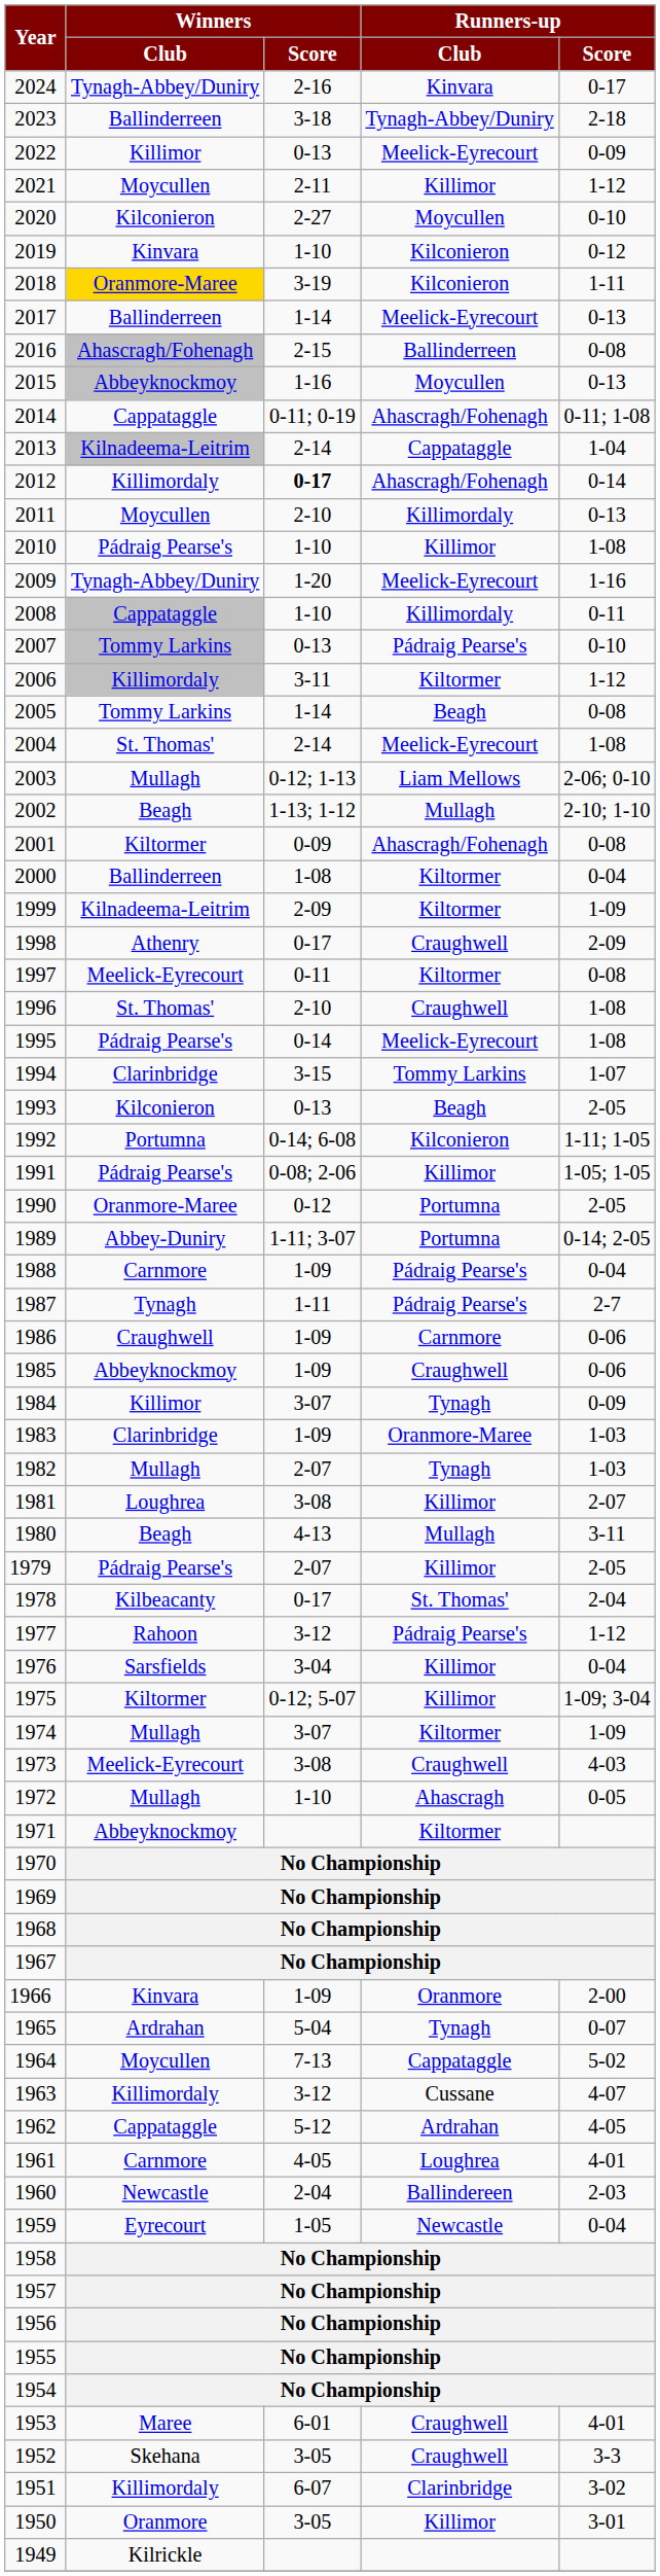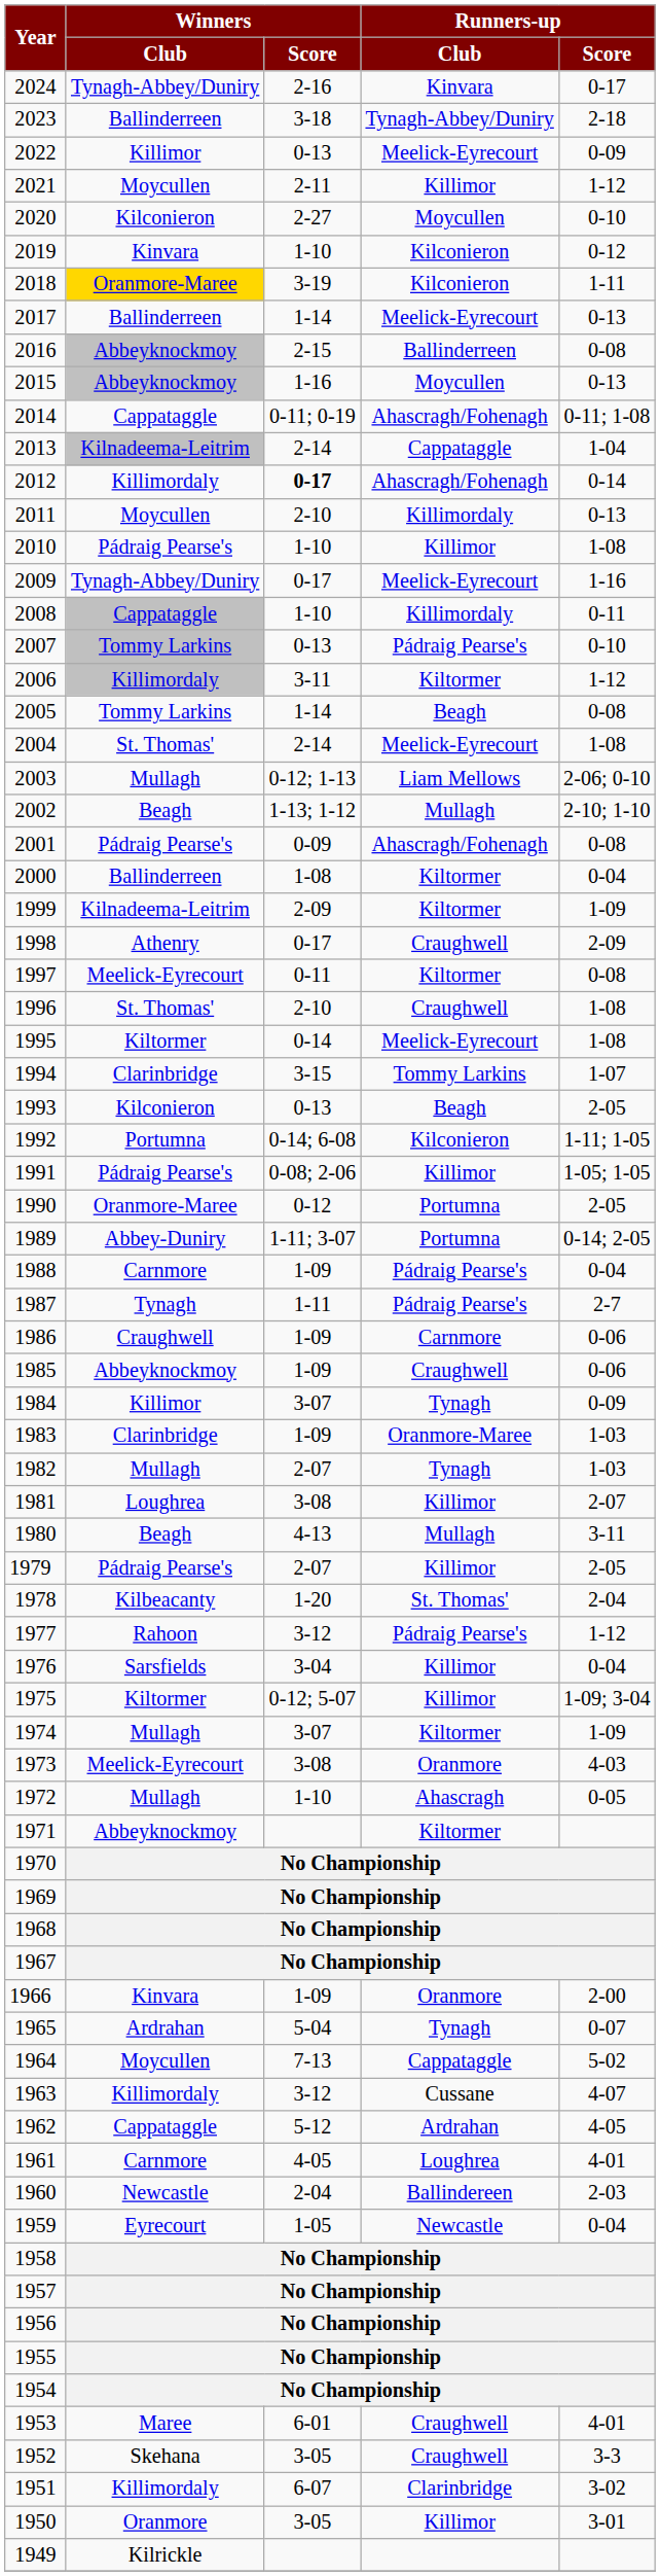 <table class="wikitable sortable" style="text-align:center;">
 <tr>
 <th rowspan="2" style="background:maroon;color:white">Year</th>
 <th colspan="2" style="background:maroon;color:white">Winners</th>
 <th colspan="2" style="background:maroon;color:white">Runners-up</th>
 </tr>
 <tr>
 <th style="background:maroon;color:white">Club</th>
 <th style="background:maroon;color:white">Score</th>
 <th style="background:maroon;color:white">Club</th>
 <th style="background:maroon;color:white">Score</th>
 </tr>
 <tr>
 <td>2024</td>
 <td><a href='#'>Tynagh-Abbey/Duniry</a></td>
 <td>2-16</td>
 <td><a href='#'>Kinvara</a></td>
 <td>0-17</td>
 </tr>
 <tr>
 <td>2023</td>
 <td><a href='#'>Ballinderreen</a></td>
 <td>3-18</td>
 <td><a href='#'>Tynagh-Abbey/Duniry</a></td>
 <td>2-18</td>
 </tr>
 <tr>
 <td>2022</td>
 <td><a href='#'>Killimor</a></td>
 <td>0-13</td>
 <td><a href='#'>Meelick-Eyrecourt</a></td>
 <td>0-09</td>
 </tr>
 <tr>
 <td>2021</td>
 <td><a href='#'>Moycullen</a></td>
 <td>2-11</td>
 <td><a href='#'>Killimor</a></td>
 <td>1-12</td>
 </tr>
 <tr>
 <td>2020</td>
 <td><a href='#'>Kilconieron</a></td>
 <td>2-27</td>
 <td><a href='#'>Moycullen</a></td>
 <td>0-10</td>
 </tr>
 <tr>
 <td>2019</td>
 <td><a href='#'>Kinvara</a></td>
 <td>1-10</td>
 <td><a href='#'>Kilconieron</a></td>
 <td>0-12</td>
 </tr>
 <tr>
 <td>2018</td>
 <td bgcolor=gold><a href='#'>Oranmore-Maree</a></td>
 <td>3-19</td>
 <td><a href='#'>Kilconieron</a></td>
 <td>1-11</td>
 </tr>
 <tr>
 <td>2017</td>
 <td><a href='#'>Ballinderreen</a></td>
 <td>1-14</td>
 <td><a href='#'>Meelick-Eyrecourt</a></td>
 <td>0-13</td>
 </tr>
 <tr>
 <td>2016</td>
-<td bgcolor=silver><a href='#'>Ahascragh/Fohenagh</a></td>
+<td bgcolor=silver><a href='#'>Abbeyknockmoy</a></td>
 <td>2-15</td>
 <td><a href='#'>Ballinderreen</a></td>
 <td>0-08</td>
 </tr>
 <tr>
 <td>2015</td>
 <td bgcolor=silver><a href='#'>Abbeyknockmoy</a></td>
 <td>1-16</td>
 <td><a href='#'>Moycullen</a></td>
 <td>0-13</td>
 </tr>
 <tr>
 <td>2014</td>
 <td><a href='#'>Cappataggle</a></td>
 <td>0-11; 0-19</td>
 <td><a href='#'>Ahascragh/Fohenagh</a></td>
 <td>0-11; 1-08</td>
 </tr>
 <tr>
 <td>2013</td>
 <td bgcolor=silver><a href='#'>Kilnadeema-Leitrim</a></td>
 <td>2-14</td>
 <td><a href='#'>Cappataggle</a></td>
 <td>1-04</td>
 </tr>
 <tr>
 <td>2012</td>
 <td><a href='#'>Killimordaly</a></td>
 <td><strong>0-17</strong></td>
 <td><a href='#'>Ahascragh/Fohenagh</a></td>
 <td>0-14</td>
 </tr>
 <tr>
 <td>2011</td>
 <td><a href='#'>Moycullen</a></td>
 <td>2-10</td>
 <td><a href='#'>Killimordaly</a></td>
 <td>0-13</td>
 </tr>
 <tr>
 <td>2010</td>
 <td><a href='#'>Pádraig Pearse's</a></td>
 <td>1-10</td>
 <td><a href='#'>Killimor</a></td>
 <td>1-08</td>
 </tr>
 <tr>
 <td>2009</td>
 <td><a href='#'>Tynagh-Abbey/Duniry</a></td>
-<td>1-20</td>
+<td>0-17</td>
 <td><a href='#'>Meelick-Eyrecourt</a></td>
 <td>1-16</td>
 </tr>
 <tr>
 <td>2008</td>
 <td bgcolor=silver><a href='#'>Cappataggle</a></td>
 <td>1-10</td>
 <td><a href='#'>Killimordaly</a></td>
 <td>0-11</td>
 </tr>
 <tr>
 <td>2007</td>
 <td bgcolor=silver><a href='#'>Tommy Larkins</a></td>
 <td>0-13</td>
 <td><a href='#'>Pádraig Pearse's</a></td>
 <td>0-10</td>
 </tr>
 <tr>
 <td>2006</td>
 <td bgcolor=silver><a href='#'>Killimordaly</a></td>
 <td>3-11</td>
 <td><a href='#'>Kiltormer</a></td>
 <td>1-12</td>
 </tr>
 <tr>
 <td>2005</td>
 <td><a href='#'>Tommy Larkins</a></td>
 <td>1-14</td>
 <td><a href='#'>Beagh</a></td>
 <td>0-08</td>
 </tr>
 <tr>
 <td>2004</td>
 <td><a href='#'>St. Thomas'</a></td>
 <td>2-14</td>
 <td><a href='#'>Meelick-Eyrecourt</a></td>
 <td>1-08</td>
 </tr>
 <tr>
 <td>2003</td>
 <td><a href='#'>Mullagh</a></td>
 <td>0-12; 1-13</td>
 <td><a href='#'>Liam Mellows</a></td>
 <td>2-06; 0-10</td>
 </tr>
 <tr>
 <td>2002</td>
 <td><a href='#'>Beagh</a></td>
 <td>1-13; 1-12</td>
 <td><a href='#'>Mullagh</a></td>
 <td>2-10; 1-10</td>
 </tr>
 <tr>
 <td>2001</td>
-<td><a href='#'>Kiltormer</a></td>
+<td><a href='#'>Pádraig Pearse's</a></td>
 <td>0-09</td>
 <td><a href='#'>Ahascragh/Fohenagh</a></td>
 <td>0-08</td>
 </tr>
 <tr>
 <td>2000</td>
 <td><a href='#'>Ballinderreen</a></td>
 <td>1-08</td>
 <td><a href='#'>Kiltormer</a></td>
 <td>0-04</td>
 </tr>
 <tr>
 <td>1999</td>
 <td><a href='#'>Kilnadeema-Leitrim</a></td>
 <td>2-09</td>
 <td><a href='#'>Kiltormer</a></td>
 <td>1-09</td>
 </tr>
 <tr>
 <td>1998</td>
 <td><a href='#'>Athenry</a></td>
 <td>0-17</td>
 <td><a href='#'>Craughwell</a></td>
 <td>2-09</td>
 </tr>
 <tr>
 <td>1997</td>
 <td><a href='#'>Meelick-Eyrecourt</a></td>
 <td>0-11</td>
 <td><a href='#'>Kiltormer</a></td>
 <td>0-08</td>
 </tr>
 <tr>
 <td>1996</td>
 <td><a href='#'>St. Thomas'</a></td>
 <td>2-10</td>
 <td><a href='#'>Craughwell</a></td>
 <td>1-08</td>
 </tr>
 <tr>
 <td>1995</td>
-<td><a href='#'>Pádraig Pearse's</a></td>
+<td><a href='#'>Kiltormer</a></td>
 <td>0-14</td>
 <td><a href='#'>Meelick-Eyrecourt</a></td>
 <td>1-08</td>
 </tr>
 <tr>
 <td>1994</td>
 <td><a href='#'>Clarinbridge</a></td>
 <td>3-15</td>
 <td><a href='#'>Tommy Larkins</a></td>
 <td>1-07</td>
 </tr>
 <tr>
 <td>1993</td>
 <td><a href='#'>Kilconieron</a></td>
 <td>0-13</td>
 <td><a href='#'>Beagh</a></td>
 <td>2-05</td>
 </tr>
 <tr>
 <td>1992</td>
 <td><a href='#'>Portumna</a></td>
 <td>0-14; 6-08</td>
 <td><a href='#'>Kilconieron</a></td>
 <td>1-11; 1-05</td>
 </tr>
 <tr>
 <td>1991</td>
 <td><a href='#'>Pádraig Pearse's</a></td>
 <td>0-08; 2-06</td>
 <td><a href='#'>Killimor</a></td>
 <td>1-05; 1-05</td>
 </tr>
 <tr>
 <td>1990</td>
 <td><a href='#'>Oranmore-Maree</a></td>
 <td>0-12</td>
 <td><a href='#'>Portumna</a></td>
 <td>2-05</td>
 </tr>
 <tr>
 <td>1989</td>
 <td><a href='#'>Abbey-Duniry</a></td>
 <td>1-11; 3-07</td>
 <td><a href='#'>Portumna</a></td>
 <td>0-14; 2-05</td>
 </tr>
 <tr>
 <td>1988</td>
 <td><a href='#'>Carnmore</a></td>
 <td>1-09</td>
 <td><a href='#'>Pádraig Pearse's</a></td>
 <td>0-04</td>
 </tr>
 <tr>
 <td>1987</td>
 <td><a href='#'>Tynagh</a></td>
 <td>1-11</td>
 <td><a href='#'>Pádraig Pearse's</a></td>
 <td>2-7</td>
 </tr>
 <tr>
 <td>1986</td>
 <td><a href='#'>Craughwell</a></td>
 <td>1-09</td>
 <td><a href='#'>Carnmore</a></td>
 <td>0-06</td>
 </tr>
 <tr>
 <td>1985</td>
 <td><a href='#'>Abbeyknockmoy</a></td>
 <td>1-09</td>
 <td><a href='#'>Craughwell</a></td>
 <td>0-06</td>
 </tr>
 <tr>
 <td>1984</td>
 <td><a href='#'>Killimor</a></td>
 <td>3-07</td>
 <td><a href='#'>Tynagh</a></td>
 <td>0-09</td>
 </tr>
 <tr>
 <td>1983</td>
 <td><a href='#'>Clarinbridge</a></td>
 <td>1-09</td>
 <td><a href='#'>Oranmore-Maree</a></td>
 <td>1-03</td>
 </tr>
 <tr>
 <td>1982</td>
 <td><a href='#'>Mullagh</a></td>
 <td>2-07</td>
 <td><a href='#'>Tynagh</a></td>
 <td>1-03</td>
 </tr>
 <tr  >
 <td>1981</td>
 <td><a href='#'>Loughrea</a></td>
 <td>3-08</td>
 <td><a href='#'>Killimor</a></td>
 <td>2-07</td>
 </tr>
 <tr  >
 <td>1980</td>
 <td><a href='#'>Beagh</a></td>
 <td>4-13</td>
 <td><a href='#'>Mullagh</a></td>
 <td>3-11</td>
 </tr>
 <tr  >
 <td>1979	 </td>
 <td><a href='#'>Pádraig Pearse's</a></td>
 <td>2-07</td>
 <td><a href='#'>Killimor</a></td>
 <td>2-05</td>
 </tr>
 <tr>
 <td>1978</td>
 <td><a href='#'>Kilbeacanty</a></td>
-<td>0-17</td>
+<td>1-20</td>
 <td><a href='#'>St. Thomas'</a></td>
 <td>2-04</td>
 </tr>
 <tr>
 <td>1977</td>
 <td><a href='#'>Rahoon</a></td>
 <td>3-12</td>
 <td><a href='#'>Pádraig Pearse's</a></td>
 <td>1-12</td>
 </tr>
 <tr>
 <td>1976</td>
 <td><a href='#'>Sarsfields</a></td>
 <td>3-04</td>
 <td><a href='#'>Killimor</a></td>
 <td>0-04</td>
 </tr>
 <tr>
 <td>1975</td>
 <td><a href='#'>Kiltormer</a></td>
 <td>0-12; 5-07</td>
 <td><a href='#'>Killimor</a></td>
 <td>1-09; 3-04</td>
 </tr>
 <tr>
 <td>1974</td>
 <td><a href='#'>Mullagh</a></td>
 <td>3-07</td>
 <td><a href='#'>Kiltormer</a></td>
 <td>1-09</td>
 </tr>
 <tr  >
 <td>1973</td>
 <td><a href='#'>Meelick-Eyrecourt</a></td>
 <td>3-08</td>
-<td><a href='#'>Craughwell</a></td>
+<td><a href='#'>Oranmore</a></td>
 <td>4-03</td>
 </tr>
 <tr  >
 <td>1972</td>
 <td><a href='#'>Mullagh</a></td>
 <td>1-10</td>
 <td><a href='#'>Ahascragh</a></td>
 <td>0-05</td>
 </tr>
 <tr>
 <td>1971</td>
 <td><a href='#'>Abbeyknockmoy</a></td>
 <td></td>
 <td><a href='#'>Kiltormer</a></td>
 <td></td>
 </tr>
 <tr>
 <td>1970</td>
 <th colspan=4 align=center>No Championship</th>
 </tr>
 <tr>
 <td>1969</td>
 <th colspan=4 align=center>No Championship</th>
 </tr>
 <tr>
 <td>1968</td>
 <th colspan=4 align=center>No Championship</th>
 </tr>
 <tr>
 <td>1967</td>
 <th colspan=4 align=center>No Championship</th>
 </tr>
 <tr>
 <td>1966	 </td>
 <td><a href='#'>Kinvara</a></td>
 <td>1-09</td>
 <td><a href='#'>Oranmore</a></td>
 <td>2-00</td>
 </tr>
 <tr>
 <td>1965</td>
 <td><a href='#'>Ardrahan</a></td>
 <td>5-04</td>
 <td><a href='#'>Tynagh</a></td>
 <td>0-07</td>
 </tr>
 <tr  >
 <td>1964</td>
 <td><a href='#'>Moycullen</a></td>
 <td>7-13</td>
 <td><a href='#'>Cappataggle</a></td>
 <td>5-02</td>
 </tr>
 <tr>
 <td>1963</td>
 <td><a href='#'>Killimordaly</a></td>
 <td>3-12</td>
 <td>Cussane</td>
 <td>4-07</td>
 </tr>
 <tr>
 <td>1962</td>
 <td><a href='#'>Cappataggle</a></td>
 <td>5-12</td>
 <td><a href='#'>Ardrahan</a></td>
 <td>4-05</td>
 </tr>
 <tr  >
 <td>1961</td>
 <td><a href='#'>Carnmore</a></td>
 <td>4-05</td>
 <td><a href='#'>Loughrea</a></td>
 <td>4-01</td>
 </tr>
 <tr>
 <td>1960</td>
 <td><a href='#'>Newcastle</a></td>
 <td>2-04</td>
 <td><a href='#'>Ballindereen</a></td>
 <td>2-03</td>
 </tr>
 <tr>
 <td>1959</td>
 <td><a href='#'>Eyrecourt</a></td>
 <td>1-05</td>
 <td><a href='#'>Newcastle</a></td>
 <td>0-04</td>
 </tr>
 <tr>
 <td>1958</td>
 <th colspan=4 align=center>No Championship</th>
 </tr>
 <tr>
 <td>1957</td>
 <th colspan=4 align=center>No Championship</th>
 </tr>
 <tr>
 <td>1956</td>
 <th colspan=4 align=center>No Championship</th>
 </tr>
 <tr>
 <td>1955</td>
 <th colspan=4 align=center>No Championship</th>
 </tr>
 <tr>
 <td>1954</td>
 <th colspan=4 align=center>No Championship</th>
 </tr>
 <tr>
 <td>1953</td>
 <td><a href='#'>Maree</a></td>
 <td>6-01</td>
 <td><a href='#'>Craughwell</a></td>
 <td>4-01</td>
 </tr>
 <tr>
 <td>1952</td>
 <td>Skehana</td>
 <td>3-05</td>
 <td><a href='#'>Craughwell</a></td>
 <td>3-3</td>
 </tr>
 <tr>
 <td>1951</td>
 <td><a href='#'>Killimordaly</a></td>
 <td>6-07</td>
 <td><a href='#'>Clarinbridge</a></td>
 <td>3-02</td>
 </tr>
 <tr>
 <td>1950</td>
 <td><a href='#'>Oranmore</a></td>
 <td>3-05</td>
 <td><a href='#'>Killimor</a></td>
 <td>3-01</td>
 </tr>
 <tr>
 <td>1949</td>
 <td>Kilrickle</td>
 <td></td>
 <td></td>
 <td></td>
 </tr>
 <tr>
 </tr>
 </table>
